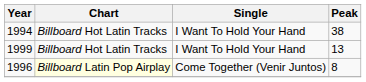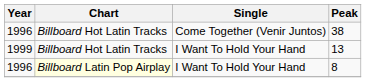 <table class="wikitable">
 <tr>
 <th>Year</th>
 <th>Chart </th>
 <th>Single</th>
 <th>Peak</th>
 </tr>
 <tr>
-<td>1994</td>
+<td>1996</td>
 <td><em>Billboard</em> Hot Latin Tracks</td>
-<td>I Want To Hold Your Hand</td>
+<td>Come Together (Venir Juntos)</td>
 <td>38</td>
 </tr>
 <tr>
 <td>1999</td>
 <td><em>Billboard</em> Hot Latin Tracks</td>
 <td>I Want To Hold Your Hand</td>
 <td>13</td>
 </tr>
 <tr>
 <td>1996</td>
 <td style="background: lightyellow;"><em>Billboard</em> Latin Pop Airplay</td>
-<td>Come Together (Venir Juntos)</td>
+<td>I Want To Hold Your Hand</td>
 <td>8</td>
 </tr>
 <tr>
 </tr>
 </table>
